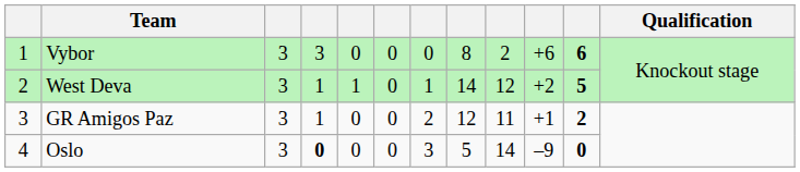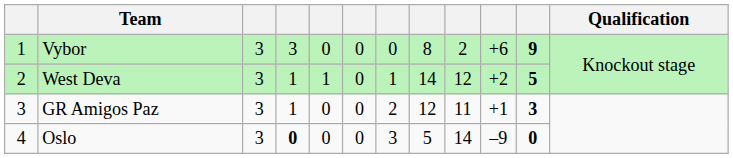 <table class="wikitable" style="font-size: 95%">
 <tr>
 <th width="25"></th>
 <th width="200">Team</th>
 <th width="25"></th>
 <th width="25"></th>
 <th width="25"></th>
 <th width="25"></th>
 <th width="25"></th>
 <th width="25"></th>
 <th width="25"></th>
 <th width="25"></th>
 <th width="25"></th>
 <th width="160">Qualification</th>
 </tr>
 <tr align=center bgcolor=#bbf3bb>
 <td>1</td>
 <td align=left> Vybor</td>
 <td>3</td>
 <td>3</td>
 <td>0</td>
 <td>0</td>
 <td>0</td>
 <td>8</td>
 <td>2</td>
 <td>+6</td>
-<td><strong>6</strong></td>
+<td><strong>9</strong></td>
 <td rowspan=2>Knockout stage</td>
 </tr>
 <tr align=center bgcolor=#bbf3bb>
 <td>2</td>
 <td align=left> West Deva</td>
 <td>3</td>
 <td>1</td>
 <td>1</td>
 <td>0</td>
 <td>1</td>
 <td>14</td>
 <td>12</td>
 <td>+2</td>
 <td><strong>5</strong></td>
 </tr>
 <tr align=center>
 <td>3</td>
 <td align=left> GR Amigos Paz</td>
 <td>3</td>
 <td>1</td>
 <td>0</td>
 <td>0</td>
 <td>2</td>
 <td>12</td>
 <td>11</td>
 <td>+1</td>
-<td><strong>2</strong></td>
+<td><strong>3</strong></td>
 <td rowspan=2></td>
 </tr>
 <tr align=center>
 <td>4</td>
 <td align=left> Oslo</td>
 <td>3</td>
 <td><strong>0</strong></td>
 <td>0</td>
 <td>0</td>
 <td>3</td>
 <td>5</td>
 <td>14</td>
 <td>–9</td>
 <td><strong>0</strong></td>
 </tr>
 </table>
